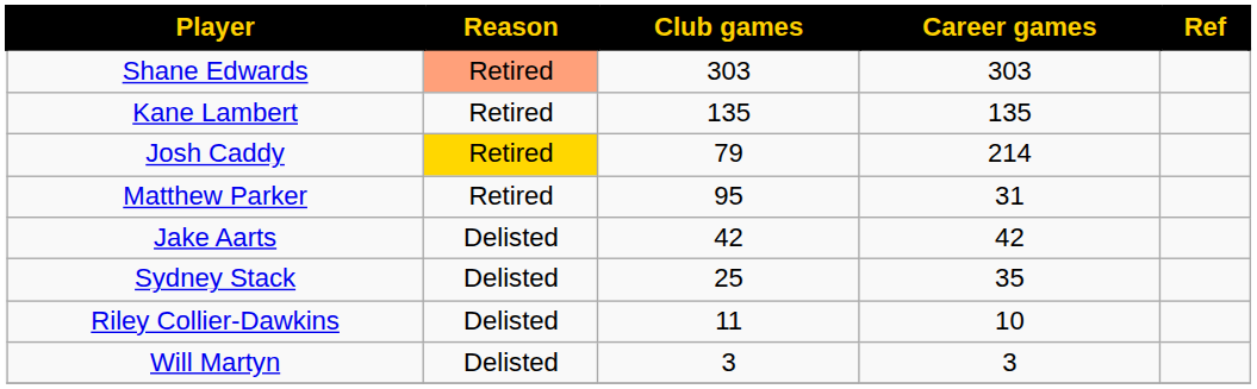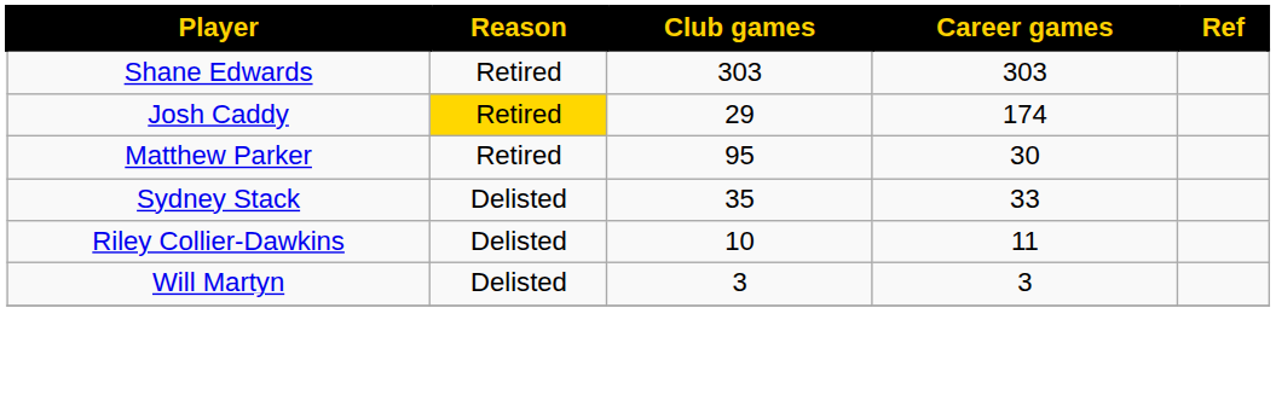 <table class="wikitable" style="text-align:center; font-size:100%; width:60%;">
 <tr>
 <th style="background:black; color:#FED102; border: solid black 2px;">Player</th>
 <th style="background:black; color:#FED102; border: solid black 2px;">Reason</th>
 <th style="background:black; color:#FED102; border: solid black 2px;">Club games</th>
 <th style="background:black; color:#FED102; border: solid black 2px;">Career games</th>
 <th style="background:black; color:#FED102; border: solid black 2px;">Ref</th>
 </tr>
 <tr>
 <td><a href='#'>Shane Edwards</a></td>
-<td style="background: lightsalmon;">Retired</td>
+<td>Retired</td>
 <td>303</td>
 <td>303</td>
 <td></td>
 </tr>
 <tr>
-<td><a href='#'>Kane Lambert</a></td>
-<td>Retired</td>
-<td>135</td>
-<td>135</td>
-<td></td>
-</tr>
-<tr>
 <td><a href='#'>Josh Caddy</a></td>
 <td style="background: gold;">Retired</td>
-<td>79</td>
-<td>214</td>
+<td>29</td>
+<td>174</td>
 <td></td>
 </tr>
 <tr>
 <td><a href='#'>Matthew Parker</a></td>
 <td>Retired</td>
 <td>95</td>
-<td>31</td>
-<td></td>
-</tr>
-<tr>
-<td><a href='#'>Jake Aarts</a></td>
-<td>Delisted</td>
-<td>42</td>
-<td>42</td>
+<td>30</td>
 <td></td>
 </tr>
 <tr>
 <td><a href='#'>Sydney Stack</a></td>
 <td>Delisted</td>
-<td>25</td>
 <td>35</td>
+<td>33</td>
 <td></td>
 </tr>
 <tr>
 <td><a href='#'>Riley Collier-Dawkins</a></td>
 <td>Delisted</td>
+<td>10</td>
 <td>11</td>
-<td>10</td>
 <td></td>
 </tr>
 <tr>
 <td><a href='#'>Will Martyn</a></td>
 <td>Delisted</td>
 <td>3</td>
 <td>3</td>
 <td></td>
 </tr>
 <tr>
 </tr>
 </table>
